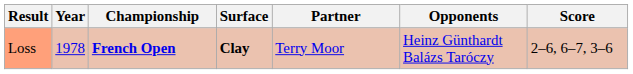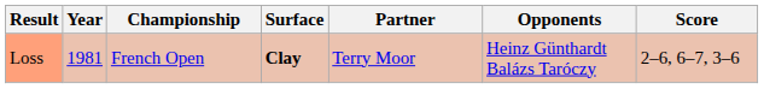 <table class="sortable wikitable">
 <tr>
 <th style="width:40px">Result</th>
 <th style="width:30px">Year</th>
 <th style="width:130px">Championship</th>
 <th style="width:50px">Surface</th>
 <th style="width:130px">Partner</th>
 <th style="width:130px">Opponents</th>
 <th style="width:100px" class="unsortable">Score</th>
 </tr>
 <tr style="background:#ebc2af;">
 <td style="background:#ffa07a;">Loss</td>
-<td><a href='#'>1978</a></td>
-<td><strong><a href='#'>French Open</a></strong></td>
+<td><a href='#'>1981</a></td>
+<td><a href='#'>French Open</a></td>
 <td><strong>Clay</strong></td>
 <td> <a href='#'>Terry Moor</a></td>
 <td> <a href='#'>Heinz Günthardt</a><br> <a href='#'>Balázs Taróczy</a></td>
 <td>2–6, 6–7, 3–6</td>
 </tr>
 </table>
